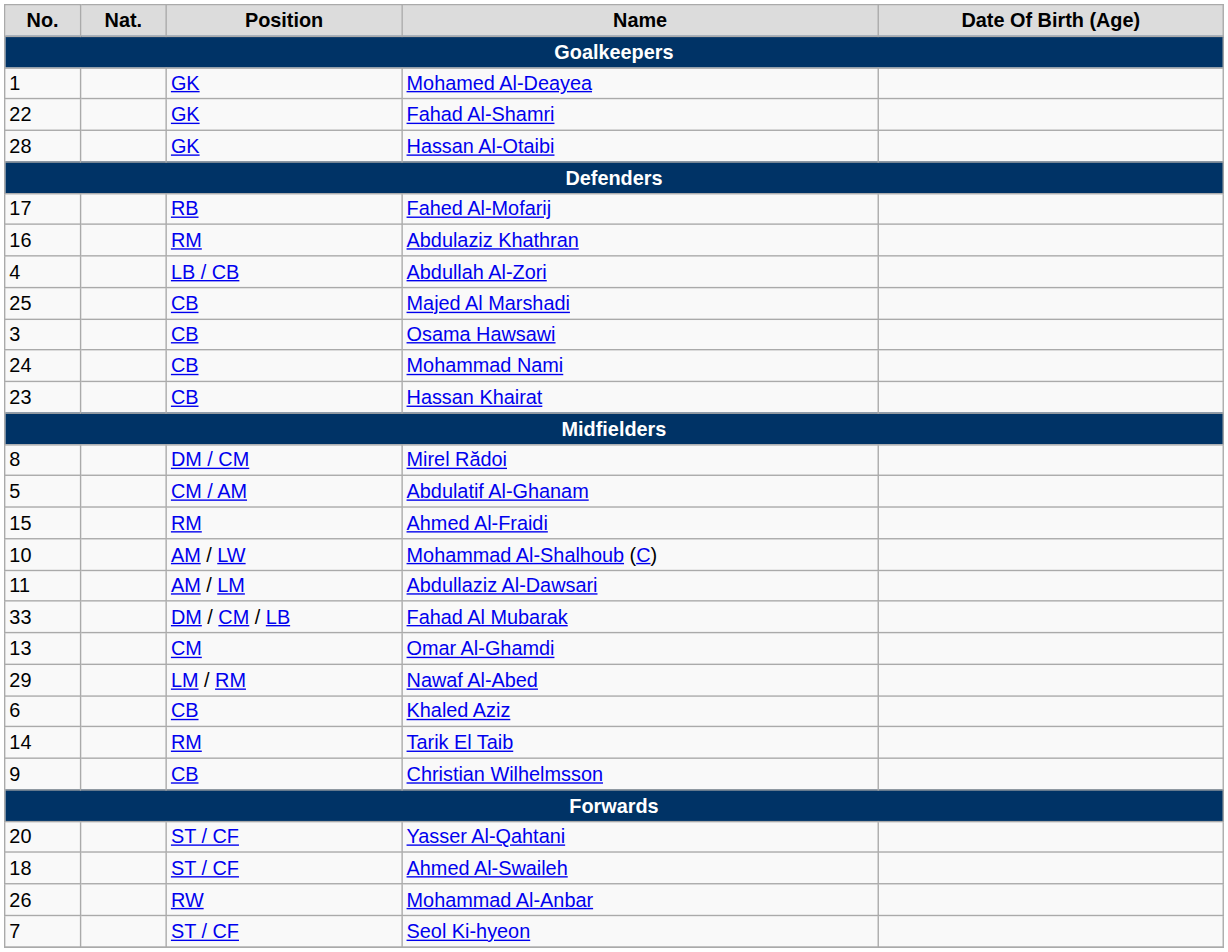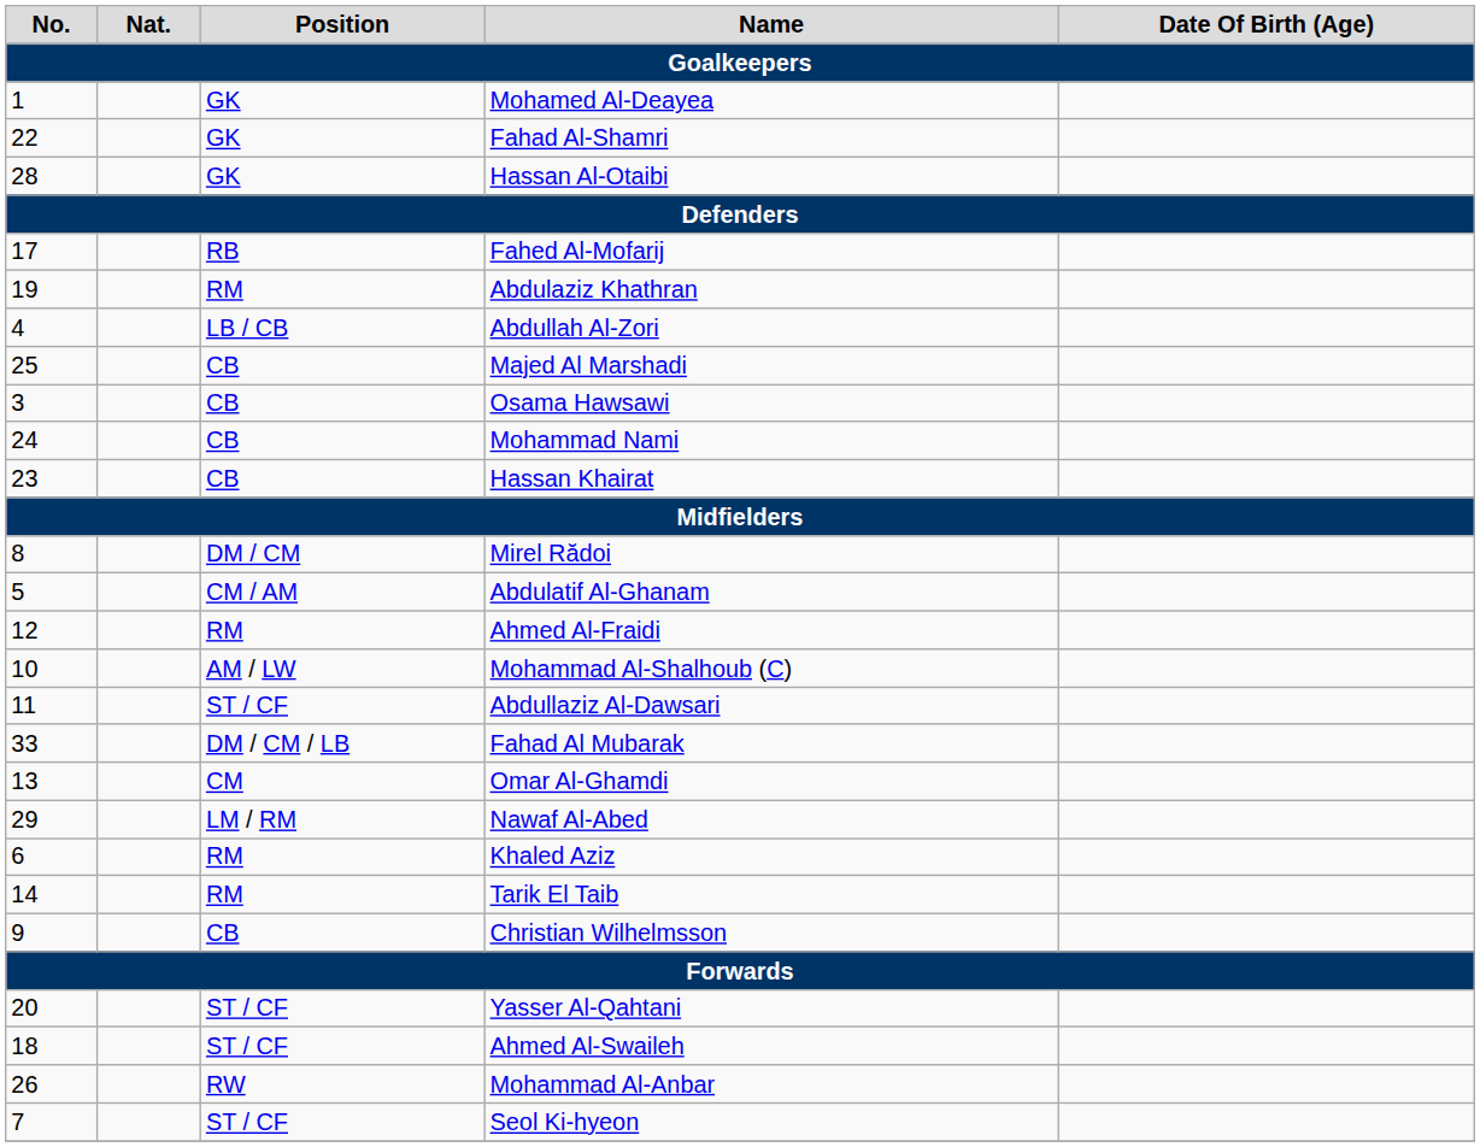 <table class="wikitable"  style="text-align:left; font-size:90%; width:100%;">
 <tr>
 <th style="background:#dcdcdc; color:black; text-align:center;">No.</th>
 <th style="background:#dcdcdc; color:black; text-align:center;">Nat.</th>
 <th style="background:#dcdcdc; color:black; text-align:center;">Position</th>
 <th style="background:#dcdcdc; color:black; text-align:center;">Name</th>
 <th style="background:#dcdcdc; color:black; text-align:center;">Date Of Birth (Age)</th>
 </tr>
 <tr>
 <th colspan=10 style="background:#003366; color:white; text-align:center;">Goalkeepers</th>
 </tr>
 <tr>
 <td>1</td>
 <td></td>
 <td><a href='#'>GK</a></td>
 <td><a href='#'>Mohamed Al-Deayea</a></td>
 <td></td>
 </tr>
 <tr>
 <td>22</td>
 <td></td>
 <td><a href='#'>GK</a></td>
 <td><a href='#'>Fahad Al-Shamri</a></td>
 <td></td>
 </tr>
 <tr>
 <td>28</td>
 <td></td>
 <td><a href='#'>GK</a></td>
 <td><a href='#'>Hassan Al-Otaibi</a></td>
 <td></td>
 </tr>
 <tr>
 <th colspan=10 style="background:#003366; color:white; text-align:center;">Defenders</th>
 </tr>
 <tr>
 <td>17</td>
 <td></td>
 <td><a href='#'>RB</a></td>
 <td><a href='#'>Fahed Al-Mofarij</a></td>
 <td></td>
 </tr>
 <tr>
-<td>16</td>
+<td>19</td>
 <td></td>
 <td><a href='#'>RM</a></td>
 <td><a href='#'>Abdulaziz Khathran</a></td>
 <td></td>
 </tr>
 <tr>
 <td>4</td>
 <td></td>
 <td><a href='#'>LB / CB</a></td>
 <td><a href='#'>Abdullah Al-Zori</a></td>
 <td></td>
 </tr>
 <tr>
 <td>25</td>
 <td></td>
 <td><a href='#'>CB</a></td>
 <td><a href='#'>Majed Al Marshadi</a></td>
 <td></td>
 </tr>
 <tr>
 <td>3</td>
 <td></td>
 <td><a href='#'>CB</a></td>
 <td><a href='#'>Osama Hawsawi</a></td>
 <td></td>
 </tr>
 <tr>
 <td>24</td>
 <td></td>
 <td><a href='#'>CB</a></td>
 <td><a href='#'>Mohammad Nami</a></td>
 <td></td>
 </tr>
 <tr>
 <td>23</td>
 <td></td>
 <td><a href='#'>CB</a></td>
 <td><a href='#'>Hassan Khairat</a></td>
 <td></td>
 </tr>
 <tr>
 <th colspan=10 style="background:#003366; color:white; text-align:center;">Midfielders</th>
 </tr>
 <tr>
 <td>8</td>
 <td></td>
 <td><a href='#'>DM / CM</a></td>
 <td><a href='#'>Mirel Rădoi</a></td>
 <td></td>
 </tr>
 <tr>
 <td>5</td>
 <td></td>
 <td><a href='#'>CM / AM</a></td>
 <td><a href='#'>Abdulatif Al-Ghanam</a></td>
 <td></td>
 </tr>
 <tr>
-<td>15</td>
+<td>12</td>
 <td></td>
 <td><a href='#'>RM</a></td>
 <td><a href='#'>Ahmed Al-Fraidi</a></td>
 <td></td>
 </tr>
 <tr>
 <td>10</td>
 <td></td>
 <td><a href='#'>AM</a> / <a href='#'>LW</a></td>
 <td><a href='#'>Mohammad Al-Shalhoub</a> (<a href='#'>C</a>)</td>
 <td></td>
 </tr>
 <tr>
 <td>11</td>
 <td></td>
-<td><a href='#'>AM</a> / <a href='#'>LM</a></td>
+<td><a href='#'>ST / CF</a></td>
 <td><a href='#'>Abdullaziz Al-Dawsari</a></td>
 <td></td>
 </tr>
 <tr>
 <td>33</td>
 <td></td>
 <td><a href='#'>DM</a> / <a href='#'>CM</a> / <a href='#'>LB</a></td>
 <td><a href='#'>Fahad Al Mubarak</a></td>
 <td></td>
 </tr>
 <tr>
 <td>13</td>
 <td></td>
 <td><a href='#'>CM</a></td>
 <td><a href='#'>Omar Al-Ghamdi</a></td>
 <td></td>
 </tr>
 <tr>
 <td>29</td>
 <td></td>
 <td><a href='#'>LM</a> / <a href='#'>RM</a></td>
 <td><a href='#'>Nawaf Al-Abed</a></td>
 <td></td>
 </tr>
 <tr>
 <td>6</td>
 <td></td>
-<td><a href='#'>CB</a></td>
+<td><a href='#'>RM</a></td>
 <td><a href='#'>Khaled Aziz</a></td>
 <td></td>
 </tr>
 <tr>
 <td>14</td>
 <td></td>
 <td><a href='#'>RM</a></td>
 <td><a href='#'>Tarik El Taib</a></td>
 <td></td>
 </tr>
 <tr>
 <td>9</td>
 <td></td>
 <td><a href='#'>CB</a></td>
 <td><a href='#'>Christian Wilhelmsson</a></td>
 <td></td>
 </tr>
 <tr>
 <th colspan=10 style="background:#003366; color:white; text-align:center;">Forwards</th>
 </tr>
 <tr>
 <td>20</td>
 <td></td>
 <td><a href='#'>ST / CF</a></td>
 <td><a href='#'>Yasser Al-Qahtani</a></td>
 <td></td>
 </tr>
 <tr>
 <td>18</td>
 <td></td>
 <td><a href='#'>ST / CF</a></td>
 <td><a href='#'>Ahmed Al-Swaileh</a></td>
 <td></td>
 </tr>
 <tr>
 <td>26</td>
 <td></td>
 <td><a href='#'>RW</a></td>
 <td><a href='#'>Mohammad Al-Anbar</a></td>
 <td></td>
 </tr>
 <tr>
 <td>7</td>
 <td></td>
 <td><a href='#'>ST / CF</a></td>
 <td><a href='#'>Seol Ki-hyeon</a></td>
 <td></td>
 </tr>
 <tr>
 </tr>
 </table>
